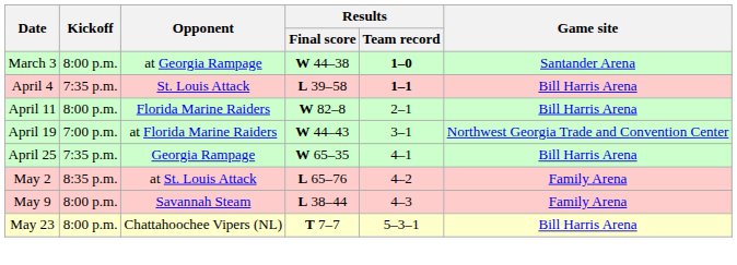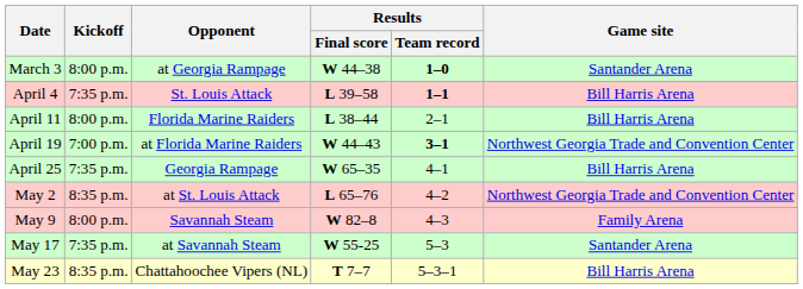 <table class="wikitable" style="font-size: 92%;" "align=center">
 <tr>
 <th rowspan="2">Date</th>
 <th rowspan="2">Kickoff</th>
 <th rowspan="2">Opponent</th>
 <th colspan="2">Results</th>
 <th rowspan="2">Game site</th>
 </tr>
 <tr>
 <th>Final score</th>
 <th>Team record</th>
 </tr>
 <tr style="background:#cfc; text-align:center;">
 <td>March 3</td>
 <td>8:00 p.m.</td>
 <td>at <a href='#'>Georgia Rampage</a></td>
 <td><strong>W</strong> 44–38</td>
 <td><strong>1–0</strong></td>
 <td><a href='#'>Santander Arena</a></td>
 </tr>
 <tr style="background:#fcc; text-align:center;">
 <td>April 4</td>
 <td>7:35 p.m.</td>
 <td><a href='#'>St. Louis Attack</a></td>
 <td><strong>L</strong> 39–58</td>
 <td><strong>1–1</strong></td>
 <td><a href='#'>Bill Harris Arena</a></td>
 </tr>
 <tr style="background:#cfc; text-align:center;">
 <td>April 11</td>
 <td>8:00 p.m.</td>
 <td><a href='#'>Florida Marine Raiders</a></td>
-<td><strong>W</strong> 82–8</td>
+<td><strong>L</strong> 38–44</td>
 <td>2–1</td>
 <td><a href='#'>Bill Harris Arena</a></td>
 </tr>
 <tr style="background:#cfc; text-align:center;">
 <td>April 19</td>
 <td>7:00 p.m.</td>
 <td>at <a href='#'>Florida Marine Raiders</a></td>
 <td><strong>W</strong> 44–43</td>
-<td>3–1</td>
+<td><strong>3–1</strong></td>
 <td><a href='#'>Northwest Georgia Trade and Convention Center</a></td>
 </tr>
 <tr style="background:#cfc; text-align:center;">
 <td>April 25</td>
 <td>7:35 p.m.</td>
 <td><a href='#'>Georgia Rampage</a></td>
 <td><strong>W</strong> 65–35</td>
 <td>4–1</td>
 <td><a href='#'>Bill Harris Arena</a></td>
 </tr>
 <tr style="background:#fcc; text-align:center;">
 <td>May 2</td>
 <td>8:35 p.m.</td>
 <td>at <a href='#'>St. Louis Attack</a></td>
 <td><strong>L</strong> 65–76</td>
 <td>4–2</td>
-<td><a href='#'>Family Arena</a></td>
+<td><a href='#'>Northwest Georgia Trade and Convention Center</a></td>
 </tr>
 <tr style="background:#fcc; text-align:center;">
 <td>May 9</td>
 <td>8:00 p.m.</td>
 <td><a href='#'>Savannah Steam</a></td>
-<td><strong>L</strong> 38–44</td>
+<td><strong>W</strong> 82–8</td>
 <td>4–3</td>
 <td><a href='#'>Family Arena</a></td>
 </tr>
+<tr style="background:#cfc; text-align:center;">
+<td>May 17</td>
+<td>7:35 p.m.</td>
+<td>at <a href='#'>Savannah Steam</a></td>
+<td><strong>W</strong> 55-25</td>
+<td>5–3</td>
+<td><a href='#'>Santander Arena</a></td>
+</tr>
 <tr style="background:#ffc; text-align:center;">
 <td>May 23</td>
-<td>8:00 p.m.</td>
+<td>8:35 p.m.</td>
 <td>Chattahoochee Vipers (NL)</td>
 <td><strong>T</strong> 7–7</td>
 <td>5–3–1</td>
 <td><a href='#'>Bill Harris Arena</a></td>
 </tr>
 </table>
